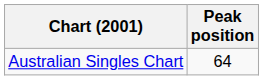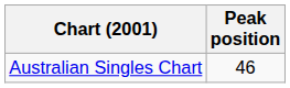 <table class="wikitable">
 <tr>
 <th align="left">Chart (2001)</th>
 <th align="left">Peak<br>position</th>
 </tr>
 <tr>
 <td align="left"><a href='#'>Australian Singles Chart</a></td>
-<td align="center">64</td>
+<td align="center">46</td>
 </tr>
 </table>
